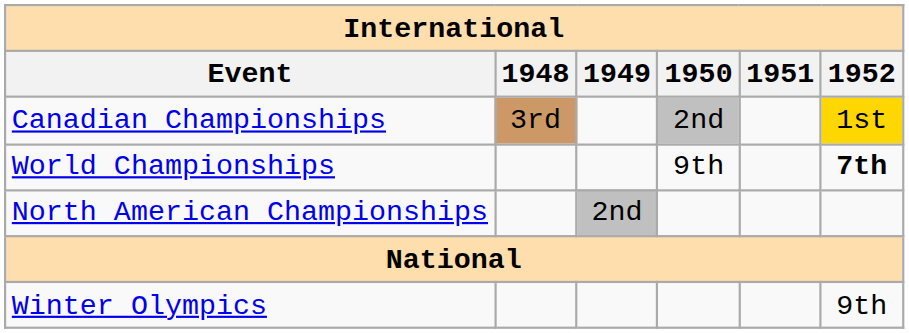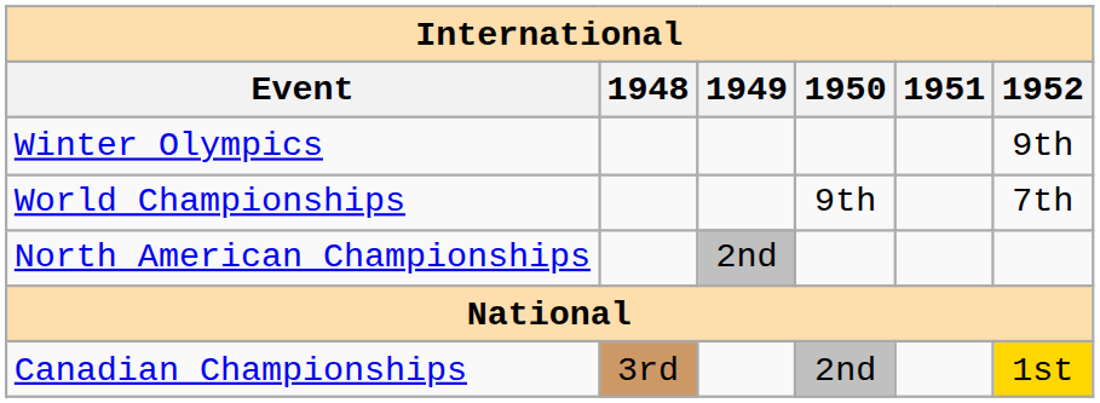 <table class="wikitable" style="text-align:center">
 <tr>
 <th style="background-color: #ffdead; " colspan=6 align=center>International</th>
 </tr>
 <tr>
 <th>Event</th>
 <th>1948</th>
 <th>1949</th>
 <th>1950</th>
 <th>1951</th>
 <th>1952</th>
 </tr>
 <tr>
-<td align=left><a href='#'>Canadian Championships</a></td>
-<td bgcolor=cc9966>3rd</td>
+<td align=left><a href='#'>Winter Olympics</a></td>
 <td></td>
-<td bgcolor=silver>2nd</td>
 <td></td>
-<td bgcolor=gold>1st</td>
+<td></td>
+<td></td>
+<td>9th</td>
 </tr>
 <tr>
 <td align=left><a href='#'>World Championships</a></td>
 <td></td>
 <td></td>
 <td>9th</td>
 <td></td>
-<td><strong>7th</strong></td>
+<td>7th</td>
 </tr>
 <tr>
 <td align=left><a href='#'>North American Championships</a></td>
 <td></td>
 <td bgcolor=silver>2nd</td>
 <td></td>
 <td></td>
 <td></td>
 </tr>
 <tr>
 <th style="background-color: #ffdead; " colspan=6 align=center>National</th>
 </tr>
 <tr>
-<td align=left><a href='#'>Winter Olympics</a></td>
+<td align=left><a href='#'>Canadian Championships</a></td>
+<td bgcolor=cc9966>3rd</td>
 <td></td>
+<td bgcolor=silver>2nd</td>
 <td></td>
-<td></td>
-<td></td>
-<td>9th</td>
+<td bgcolor=gold>1st</td>
 </tr>
 </table>
